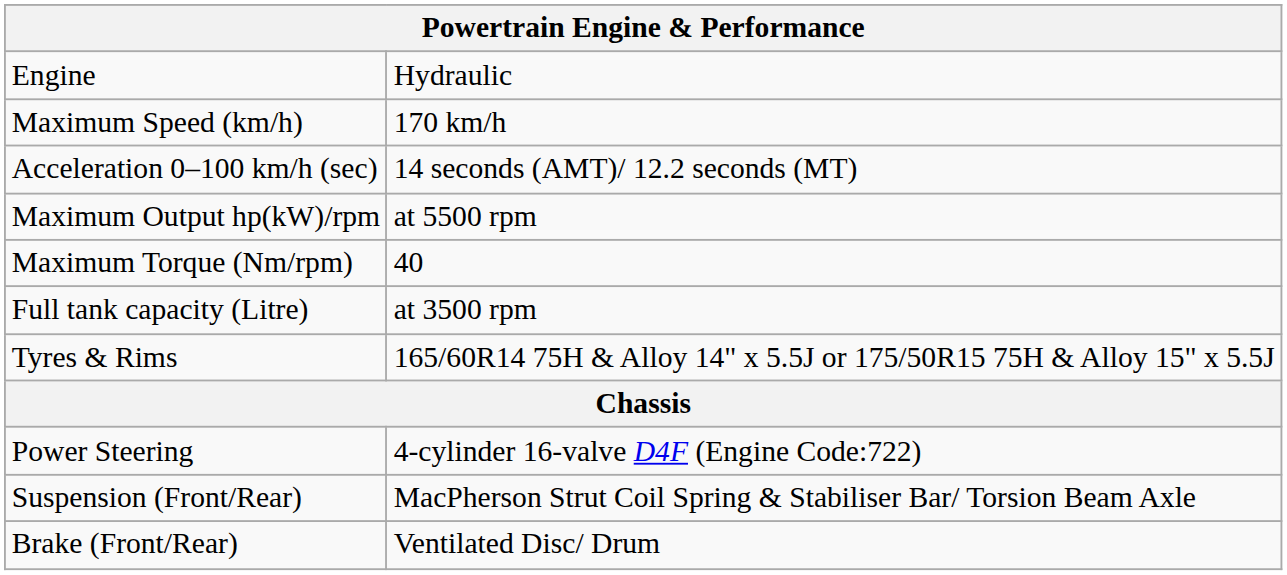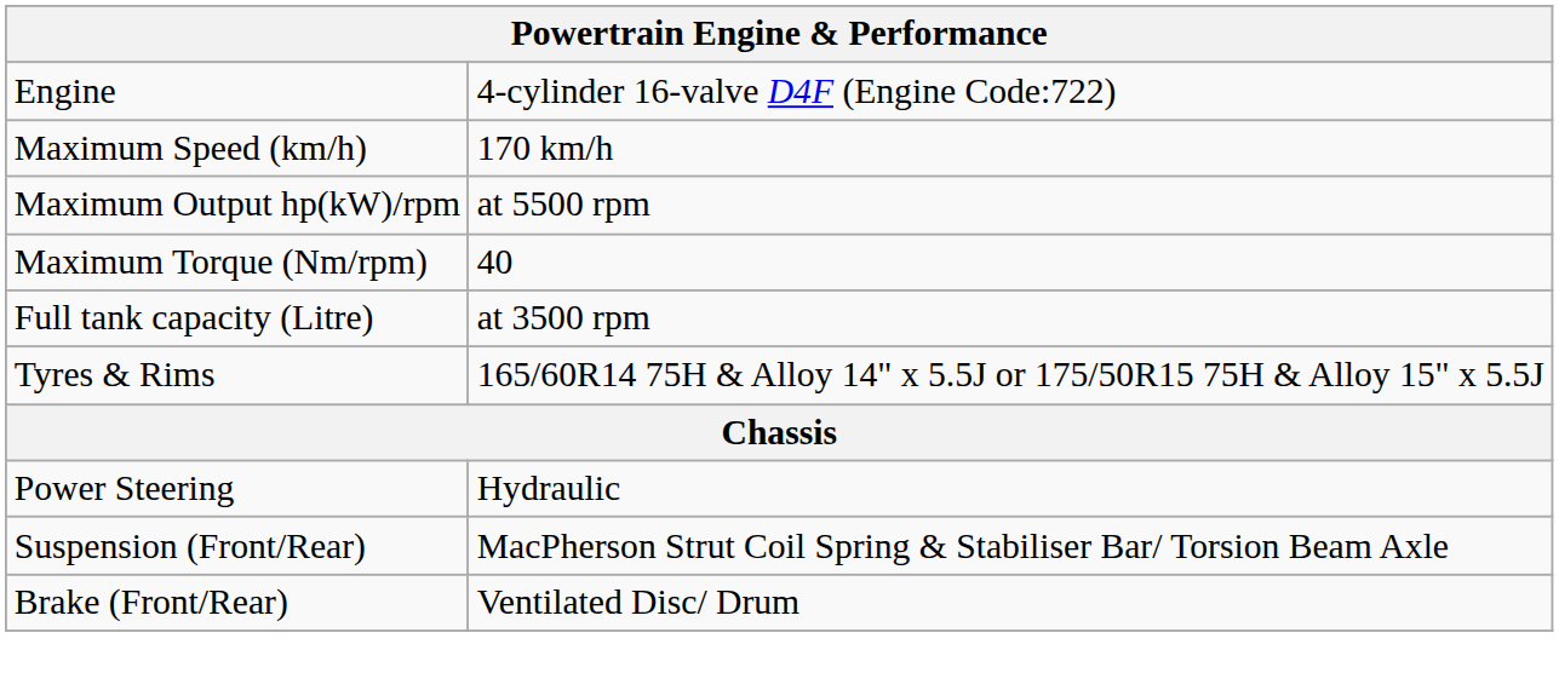 <table class="wikitable" align="center">
 <tr>
 <th colspan="2">Powertrain Engine & Performance</th>
 </tr>
 <tr>
 <td>Engine</td>
-<td>Hydraulic</td>
+<td>4-cylinder 16-valve <a href='#'><em>D4F</em></a> (Engine Code:722)</td>
 </tr>
 <tr>
 <td>Maximum Speed (km/h)</td>
 <td>170 km/h</td>
-</tr>
-<tr>
-<td>Acceleration 0–100 km/h (sec)</td>
-<td>14 seconds (AMT)/ 12.2 seconds (MT)</td>
 </tr>
 <tr>
 <td>Maximum Output hp(kW)/rpm</td>
 <td> at 5500 rpm</td>
 </tr>
 <tr>
 <td>Maximum Torque (Nm/rpm)</td>
 <td>40</td>
 </tr>
 <tr>
 <td>Full tank capacity (Litre)</td>
 <td> at 3500 rpm</td>
 </tr>
 <tr>
 <td>Tyres & Rims</td>
 <td>165/60R14 75H & Alloy 14" x 5.5J or 175/50R15 75H & Alloy 15" x 5.5J</td>
 </tr>
 <tr>
 <th align="center" colspan="2">Chassis</th>
 </tr>
 <tr>
 <td>Power Steering</td>
-<td>4-cylinder 16-valve <a href='#'><em>D4F</em></a> (Engine Code:722)</td>
+<td>Hydraulic</td>
 </tr>
 <tr>
 <td>Suspension (Front/Rear)</td>
 <td>MacPherson Strut Coil Spring & Stabiliser Bar/ Torsion Beam Axle</td>
 </tr>
 <tr>
 <td>Brake (Front/Rear)</td>
 <td>Ventilated Disc/ Drum</td>
 </tr>
 </table>
